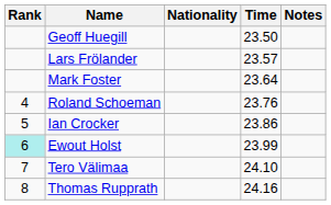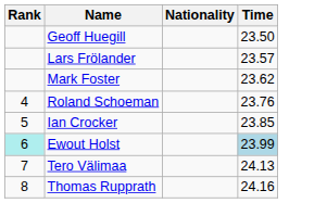 <table class="wikitable sortable" style="text-align:center">
 <tr>
 <th>Rank</th>
 <th>Name</th>
 <th>Nationality</th>
 <th>Time</th>
-<th>Notes</th>
 </tr>
 <tr>
 <td></td>
 <td align=left><a href='#'>Geoff Huegill</a></td>
 <td align=left></td>
 <td>23.50</td>
-<td></td>
 </tr>
 <tr>
 <td></td>
 <td align=left><a href='#'>Lars Frölander</a></td>
 <td align=left></td>
 <td>23.57</td>
-<td></td>
 </tr>
 <tr>
 <td></td>
 <td align=left><a href='#'>Mark Foster</a></td>
 <td align=left></td>
-<td>23.64</td>
-<td></td>
+<td>23.62</td>
 </tr>
 <tr>
 <td>4</td>
 <td align=left><a href='#'>Roland Schoeman</a></td>
 <td align=left></td>
 <td>23.76</td>
-<td></td>
 </tr>
 <tr>
 <td>5</td>
 <td align=left><a href='#'>Ian Crocker</a></td>
 <td align=left></td>
-<td>23.86</td>
-<td></td>
+<td>23.85</td>
 </tr>
 <tr>
 <td style="background: paleturquoise;">6</td>
 <td align=left><a href='#'>Ewout Holst</a></td>
 <td align=left></td>
-<td>23.99</td>
-<td></td>
+<td style="background: lightblue;">23.99</td>
 </tr>
 <tr>
 <td>7</td>
 <td align=left><a href='#'>Tero Välimaa</a></td>
 <td align=left></td>
-<td>24.10</td>
-<td></td>
+<td>24.13</td>
 </tr>
 <tr>
 <td>8</td>
 <td align=left><a href='#'>Thomas Rupprath</a></td>
 <td align=left></td>
 <td>24.16</td>
-<td></td>
 </tr>
 </table>
